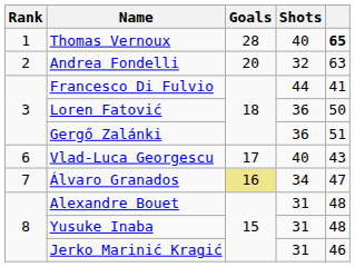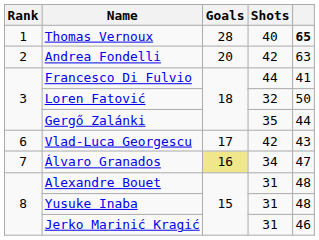 <table class="wikitable sortable" style="text-align: center;">
 <tr>
 <th>Rank</th>
 <th>Name</th>
 <th>Goals</th>
 <th>Shots</th>
 <th></th>
 </tr>
 <tr>
 <td>1</td>
 <td align="left"> <a href='#'>Thomas Vernoux</a></td>
 <td>28</td>
 <td>40</td>
 <td><strong>65</strong></td>
 </tr>
 <tr>
 <td>2</td>
 <td align="left"> <a href='#'>Andrea Fondelli</a></td>
 <td>20</td>
-<td>32</td>
+<td>42</td>
 <td>63</td>
 </tr>
 <tr>
 <td rowspan=3>3</td>
 <td align="left"> <a href='#'>Francesco Di Fulvio</a></td>
 <td rowspan=3>18</td>
 <td>44</td>
 <td>41</td>
 </tr>
 <tr>
 <td align="left"> <a href='#'>Loren Fatović</a></td>
-<td>36</td>
+<td>32</td>
 <td>50</td>
 </tr>
 <tr>
 <td align="left"> <a href='#'>Gergő Zalánki</a></td>
-<td>36</td>
-<td>51</td>
+<td>35</td>
+<td>44</td>
 </tr>
 <tr>
 <td>6</td>
 <td align="left"> <a href='#'>Vlad-Luca Georgescu</a></td>
 <td>17</td>
-<td>40</td>
+<td>42</td>
 <td>43</td>
 </tr>
 <tr>
 <td>7</td>
 <td align="left"> <a href='#'>Álvaro Granados</a></td>
 <td style="background: khaki;">16</td>
 <td>34</td>
 <td>47</td>
 </tr>
 <tr>
 <td rowspan=3>8</td>
 <td align="left"> <a href='#'>Alexandre Bouet</a></td>
 <td rowspan=3>15</td>
 <td>31</td>
 <td>48</td>
 </tr>
 <tr>
 <td align="left"> <a href='#'>Yusuke Inaba</a></td>
 <td>31</td>
 <td>48</td>
 </tr>
 <tr>
 <td align="left"> <a href='#'>Jerko Marinić Kragić</a></td>
 <td>31</td>
 <td>46</td>
 </tr>
 </table>
